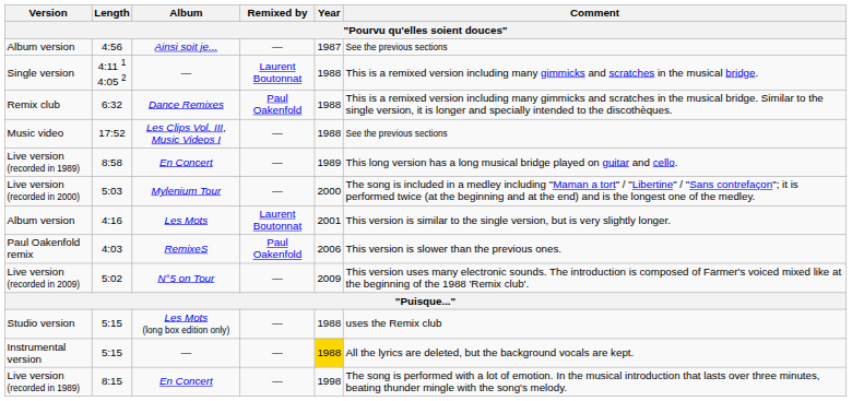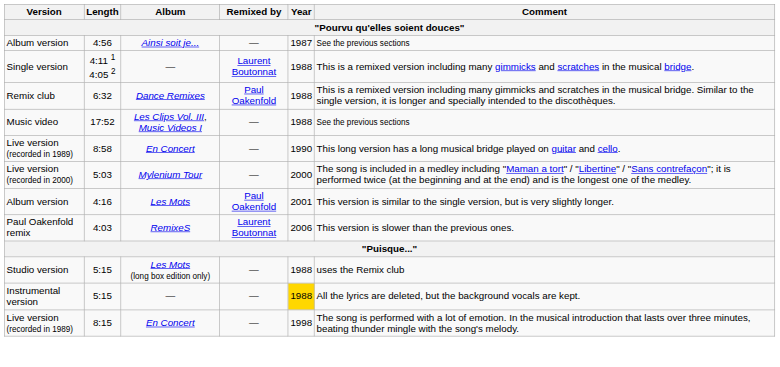 <table class="wikitable sortable" width="100%" border="1">
 <tr>
 <th>Version</th>
 <th>Length</th>
 <th>Album</th>
 <th>Remixed by</th>
 <th>Year</th>
 <th>Comment</th>
 </tr>
 <tr>
 <th colspan="6">"Pourvu qu'elles soient douces"</th>
 </tr>
 <tr>
 <td>Album version</td>
 <td align="center">4:56</td>
 <td align="center"><em><a href='#'>Ainsi soit je...</a></em></td>
 <td align="center">—</td>
 <td align="center">1987</td>
 <td><small>See the previous sections</small></td>
 </tr>
 <tr>
 <td>Single version</td>
 <td align="center">4:11 <sup>1</sup><br>4:05 <sup>2</sup></td>
 <td align="center">—</td>
 <td align="center"><a href='#'>Laurent Boutonnat</a></td>
 <td align="center">1988</td>
 <td>This is a remixed version including many <a href='#'>gimmicks</a> and <a href='#'>scratches</a> in the musical <a href='#'>bridge</a>.</td>
 </tr>
 <tr>
 <td>Remix club</td>
 <td align="center">6:32</td>
 <td align="center"><em><a href='#'>Dance Remixes</a></em></td>
 <td align="center"><a href='#'>Paul Oakenfold</a></td>
 <td align="center">1988</td>
 <td>This is a remixed version including many gimmicks and scratches in the musical bridge. Similar to the single version, it is longer and specially intended to the discothèques.</td>
 </tr>
 <tr>
 <td>Music video</td>
 <td align="center">17:52</td>
 <td align="center"><em><a href='#'>Les Clips Vol. III</a></em>, <em><a href='#'>Music Videos I</a></em></td>
 <td align="center">—</td>
 <td align="center">1988</td>
 <td><small>See the previous sections</small></td>
 </tr>
 <tr>
 <td>Live version <br><small>(recorded in 1989)</small></td>
 <td align="center">8:58</td>
 <td align="center"><em><a href='#'>En Concert</a></em></td>
 <td align="center">—</td>
-<td align="center">1989</td>
+<td align="center">1990</td>
 <td>This long version has a long musical bridge played on <a href='#'>guitar</a> and <a href='#'>cello</a>.</td>
 </tr>
 <tr>
 <td>Live version <br><small>(recorded in 2000)</small></td>
 <td align="center">5:03</td>
 <td align="center"><em><a href='#'>Mylenium Tour</a></em></td>
 <td align="center">—</td>
 <td align="center">2000</td>
 <td>The song is included in a medley including "<a href='#'>Maman a tort</a>" / "<a href='#'>Libertine</a>" / "<a href='#'>Sans contrefaçon</a>"; it is performed twice (at the beginning and at the end) and is the longest one of the medley.</td>
 </tr>
 <tr>
 <td>Album version</td>
 <td align="center">4:16</td>
 <td align="center"><em><a href='#'>Les Mots</a></em></td>
-<td align="center"><a href='#'>Laurent Boutonnat</a></td>
+<td align="center"><a href='#'>Paul Oakenfold</a></td>
 <td align="center">2001</td>
 <td>This version is similar to the single version, but is very slightly longer.</td>
 </tr>
 <tr>
 <td>Paul Oakenfold remix</td>
 <td align="center">4:03</td>
 <td align="center"><em><a href='#'>RemixeS</a></em></td>
-<td align="center"><a href='#'>Paul Oakenfold</a></td>
+<td align="center"><a href='#'>Laurent Boutonnat</a></td>
 <td align="center">2006</td>
 <td>This version is slower than the previous ones.</td>
-</tr>
-<tr>
-<td>Live version <br><small>(recorded in 2009)</small></td>
-<td align="center">5:02</td>
-<td align="center"><em><a href='#'>N°5 on Tour</a></em></td>
-<td align="center">—</td>
-<td align="center">2009</td>
-<td>This version uses many electronic sounds. The introduction is composed of Farmer's voiced mixed like at the beginning of the 1988 'Remix club'.</td>
 </tr>
 <tr>
 <th colspan="6">"Puisque..."</th>
 </tr>
 <tr>
 <td>Studio version</td>
 <td align="center">5:15</td>
 <td align="center"><em><a href='#'>Les Mots</a></em> <br><small>(long box edition only)</small></td>
 <td align="center">—</td>
 <td align="center">1988</td>
 <td>uses the Remix club</td>
 </tr>
 <tr>
 <td>Instrumental version</td>
 <td align="center">5:15</td>
 <td align="center">—</td>
 <td align="center">—</td>
 <td align="center" style="background: gold;">1988</td>
 <td>All the lyrics are deleted, but the background vocals are kept.</td>
 </tr>
 <tr>
 <td>Live version <br><small>(recorded in 1989) </small></td>
 <td align="center">8:15</td>
 <td align="center"><em><a href='#'>En Concert</a></em></td>
 <td align="center">—</td>
 <td align="center">1998</td>
 <td>The song is performed with a lot of emotion. In the musical introduction that lasts over three minutes, beating thunder mingle with the song's melody.</td>
 </tr>
 </table>
